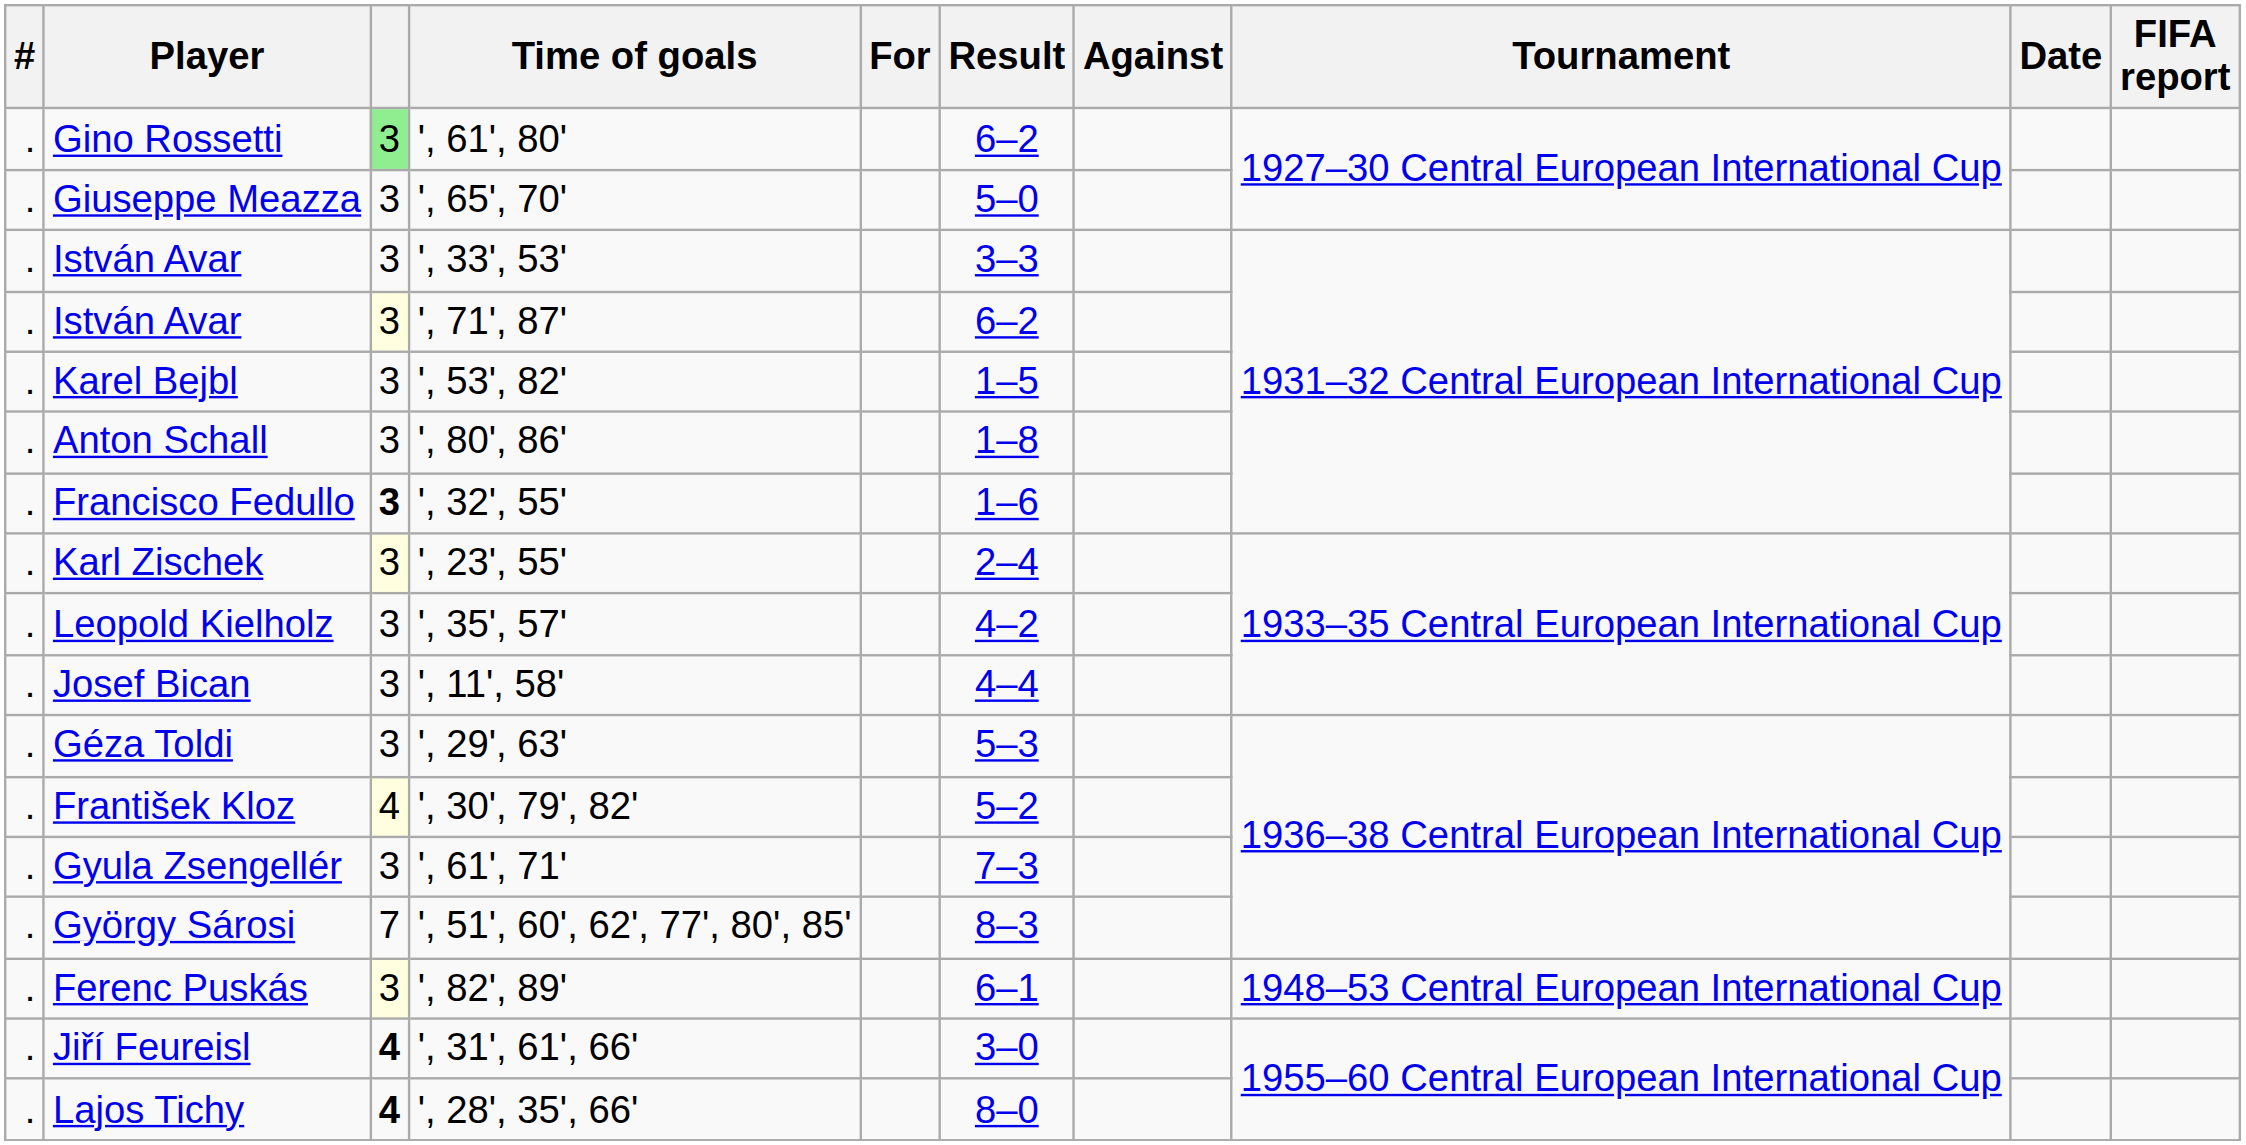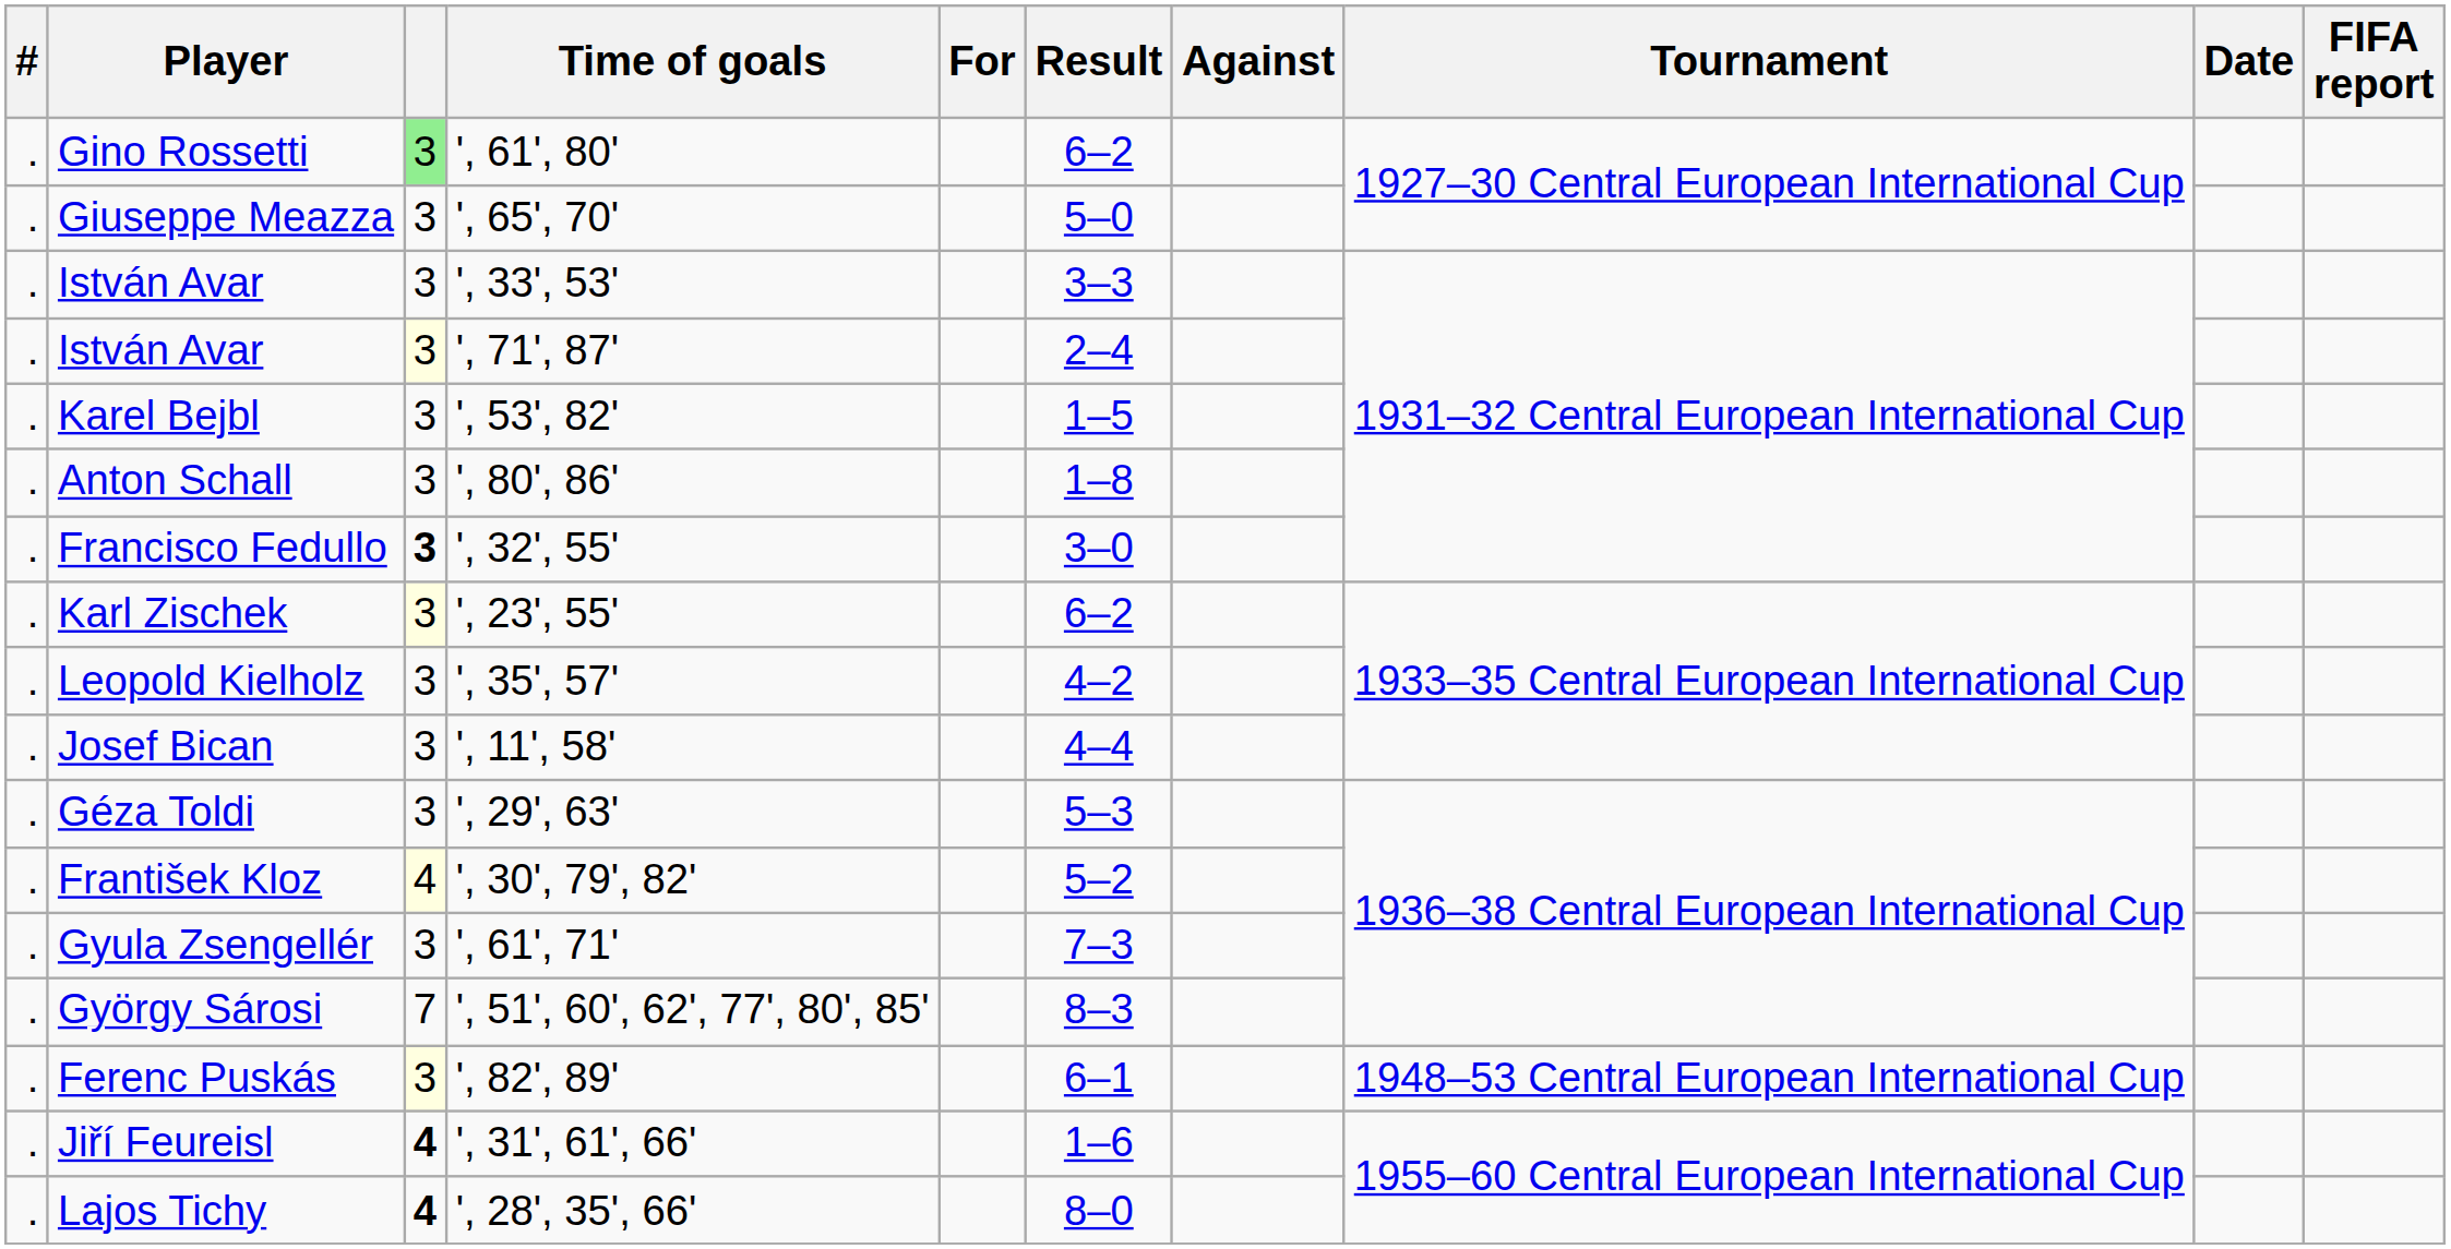 <table class="wikitable plainrowheaders sortable">
 <tr>
 <th scope=col>#</th>
 <th scope=col>Player</th>
 <th scope=col></th>
 <th scope=col>Time of goals</th>
 <th scope=col>For</th>
 <th scope=col>Result</th>
 <th scope=col>Against</th>
 <th scope=col>Tournament</th>
 <th scope=col>Date</th>
 <th scope=col class="unsortable">FIFA<br>report</th>
 </tr>
 <tr>
 <td align="right">.</td>
 <td><a href='#'>Gino Rossetti</a></td>
 <td align="center" style="background: lightgreen;">3</td>
 <td>', 61', 80'</td>
 <td></td>
 <td align=center> <a href='#'>6–2</a></td>
 <td></td>
 <td rowspan=2><a href='#'>1927–30 Central European International Cup</a></td>
 <td></td>
 <td></td>
 </tr>
 <tr>
 <td align="right">.</td>
 <td><a href='#'>Giuseppe Meazza</a></td>
 <td align="center">3</td>
 <td>', 65', 70'</td>
 <td></td>
 <td align=center> <a href='#'>5–0</a></td>
 <td></td>
 <td></td>
 <td></td>
 </tr>
 <tr>
 <td align="right">.</td>
 <td><a href='#'>István Avar</a></td>
 <td align="center">3</td>
 <td>', 33', 53'</td>
 <td></td>
 <td align=center> <a href='#'>3–3</a></td>
 <td></td>
 <td rowspan=5><a href='#'>1931–32 Central European International Cup</a></td>
 <td></td>
 <td></td>
 </tr>
 <tr>
 <td align="right">.</td>
 <td><a href='#'>István Avar</a></td>
 <td align="center" style="background: lightyellow;">3</td>
 <td>', 71', 87'</td>
 <td></td>
-<td align=center> <a href='#'>6–2</a></td>
+<td align=center> <a href='#'>2–4</a></td>
 <td></td>
 <td></td>
 <td></td>
 </tr>
 <tr>
 <td align="right">.</td>
 <td><a href='#'>Karel Bejbl</a></td>
 <td align="center">3</td>
 <td>', 53', 82'</td>
 <td></td>
 <td align=center> <a href='#'>1–5</a></td>
 <td></td>
 <td></td>
 <td></td>
 </tr>
 <tr>
 <td align="right">.</td>
 <td><a href='#'>Anton Schall</a></td>
 <td align="center">3</td>
 <td>', 80', 86'</td>
 <td></td>
 <td align=center> <a href='#'>1–8</a></td>
 <td></td>
 <td></td>
 <td></td>
 </tr>
 <tr>
 <td align="right">.</td>
 <td><a href='#'>Francisco Fedullo</a></td>
 <td align="center"><strong>3</strong></td>
 <td>', 32', 55'</td>
 <td></td>
-<td align=center> <a href='#'>1–6</a></td>
+<td align=center> <a href='#'>3–0</a></td>
 <td></td>
 <td></td>
 <td></td>
 </tr>
 <tr>
 <td align="right">.</td>
 <td><a href='#'>Karl Zischek</a></td>
 <td align="center" style="background: lightyellow;">3</td>
 <td>', 23', 55'</td>
 <td></td>
-<td align=center> <a href='#'>2–4</a></td>
+<td align=center> <a href='#'>6–2</a></td>
 <td></td>
 <td rowspan=3><a href='#'>1933–35 Central European International Cup</a></td>
 <td></td>
 <td></td>
 </tr>
 <tr>
 <td align="right">.</td>
 <td><a href='#'>Leopold Kielholz</a></td>
 <td align="center">3</td>
 <td>', 35', 57'</td>
 <td></td>
 <td align=center> <a href='#'>4–2</a></td>
 <td></td>
 <td></td>
 <td></td>
 </tr>
 <tr>
 <td align="right">.</td>
 <td><a href='#'>Josef Bican</a></td>
 <td align="center">3</td>
 <td>', 11', 58'</td>
 <td></td>
 <td align=center> <a href='#'>4–4</a></td>
 <td></td>
 <td></td>
 <td></td>
 </tr>
 <tr>
 <td align="right">.</td>
 <td><a href='#'>Géza Toldi</a></td>
 <td align="center">3</td>
 <td>', 29', 63'</td>
 <td></td>
 <td align=center> <a href='#'>5–3</a></td>
 <td></td>
 <td rowspan=4><a href='#'>1936–38 Central European International Cup</a></td>
 <td></td>
 <td></td>
 </tr>
 <tr>
 <td align="right">.</td>
 <td><a href='#'>František Kloz</a></td>
 <td align="center" style="background: lightyellow;">4</td>
 <td>', 30', 79', 82'</td>
 <td></td>
 <td align=center> <a href='#'>5–2</a></td>
 <td></td>
 <td></td>
 <td></td>
 </tr>
 <tr>
 <td align="right">.</td>
 <td><a href='#'>Gyula Zsengellér</a></td>
 <td align="center">3</td>
 <td>', 61', 71'</td>
 <td></td>
 <td align=center> <a href='#'>7–3</a></td>
 <td></td>
 <td></td>
 <td></td>
 </tr>
 <tr>
 <td align="right">.</td>
 <td><a href='#'>György Sárosi</a></td>
 <td align="center">7</td>
 <td>', 51', 60', 62', 77', 80', 85'</td>
 <td></td>
 <td align=center> <a href='#'>8–3</a></td>
 <td></td>
 <td></td>
 <td></td>
 </tr>
 <tr>
 <td align="right">.</td>
 <td><a href='#'>Ferenc Puskás</a></td>
 <td align="center" style="background: lightyellow;">3</td>
 <td>', 82', 89'</td>
 <td></td>
 <td align=center> <a href='#'>6–1</a></td>
 <td></td>
 <td><a href='#'>1948–53 Central European International Cup</a></td>
 <td></td>
 <td></td>
 </tr>
 <tr>
 <td align="right">.</td>
 <td><a href='#'>Jiří Feureisl</a></td>
 <td align="center"><strong>4</strong></td>
 <td>', 31', 61', 66'</td>
 <td></td>
-<td align=center> <a href='#'>3–0</a></td>
+<td align=center> <a href='#'>1–6</a></td>
 <td></td>
 <td rowspan=2><a href='#'>1955–60 Central European International Cup</a></td>
 <td></td>
 <td></td>
 </tr>
 <tr>
 <td align="right">.</td>
 <td><a href='#'>Lajos Tichy</a></td>
 <td align="center"><strong>4</strong></td>
 <td>', 28', 35', 66'</td>
 <td></td>
 <td align=center> <a href='#'>8–0</a></td>
 <td></td>
 <td></td>
 <td></td>
 </tr>
 <tr>
 </tr>
 </table>
